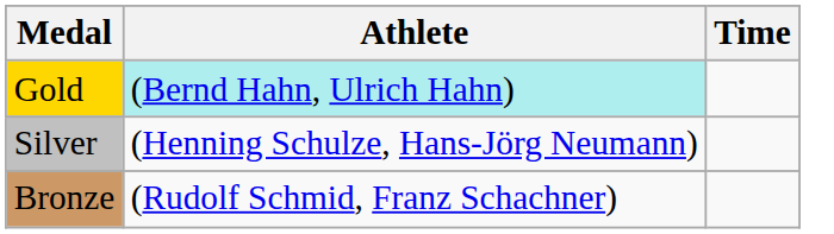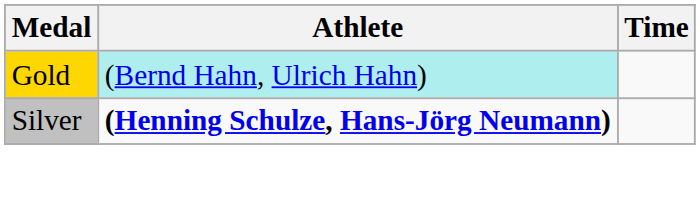 <table class="wikitable">
 <tr>
 <th>Medal</th>
 <th>Athlete</th>
 <th>Time</th>
 </tr>
 <tr>
 <td bgcolor="gold">Gold</td>
 <td style="background: paleturquoise;"> (<a href='#'>Bernd Hahn</a>, <a href='#'>Ulrich Hahn</a>)</td>
 <td></td>
 </tr>
 <tr>
 <td bgcolor="silver">Silver</td>
-<td> (<a href='#'>Henning Schulze</a>, <a href='#'>Hans-Jörg Neumann</a>)</td>
-<td></td>
-</tr>
-<tr>
-<td bgcolor="CC9966">Bronze</td>
-<td> (<a href='#'>Rudolf Schmid</a>, <a href='#'>Franz Schachner</a>)</td>
+<td><strong> (<a href='#'>Henning Schulze</a>, <a href='#'>Hans-Jörg Neumann</a>)</strong></td>
 <td></td>
 </tr>
 </table>
